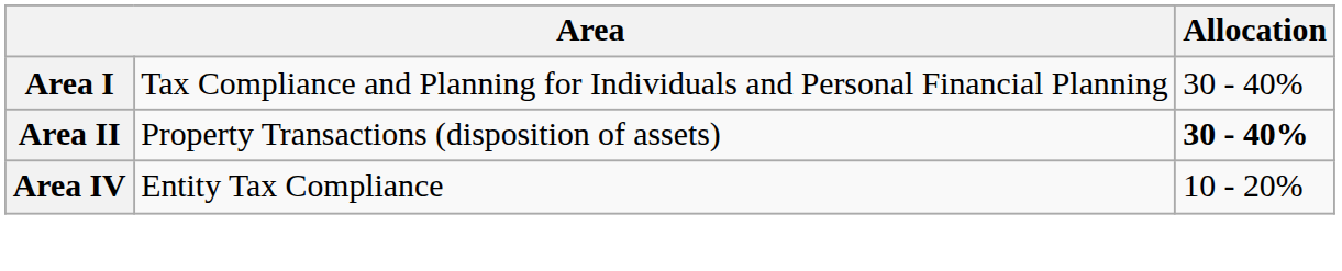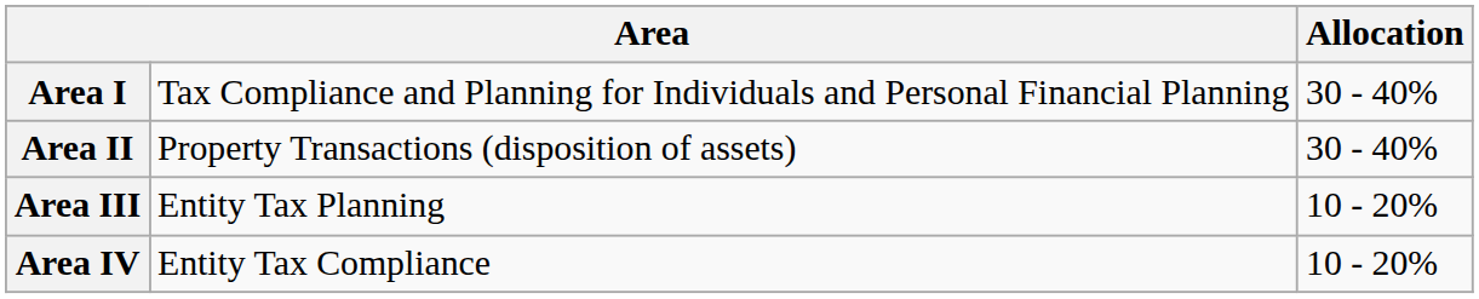 <table class="wikitable">
 <tr>
 <th colspan=2>Area</th>
 <th>Allocation</th>
 </tr>
 <tr>
 <th>Area I</th>
 <td>Tax Compliance and Planning for Individuals and Personal Financial Planning</td>
 <td>30 - 40%</td>
 </tr>
 <tr>
 <th>Area II</th>
 <td>Property Transactions (disposition of assets)</td>
-<td><strong>30 - 40%</strong></td>
+<td>30 - 40%</td>
+</tr>
+<tr>
+<th>Area III</th>
+<td>Entity Tax Planning</td>
+<td>10 - 20%</td>
 </tr>
 <tr>
 <th>Area IV</th>
 <td>Entity Tax Compliance</td>
 <td>10 - 20%</td>
 </tr>
 </table>
